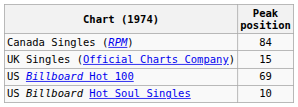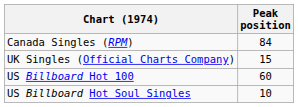 <table class="wikitable sortable">
 <tr>
 <th>Chart (1974)</th>
 <th>Peak<br>position</th>
 </tr>
 <tr>
 <td>Canada Singles (<a href='#'><em>RPM</em></a>)</td>
 <td align="center">84</td>
 </tr>
 <tr>
 <td>UK Singles (<a href='#'>Official Charts Company</a>)</td>
 <td align="center">15</td>
 </tr>
 <tr>
 <td align="left">US <a href='#'><em>Billboard</em> Hot 100</a></td>
-<td align="center">69</td>
+<td align="center">60</td>
 </tr>
 <tr>
 <td align="left">US <em>Billboard</em> <a href='#'>Hot Soul Singles</a></td>
 <td align="center">10</td>
 </tr>
 </table>
